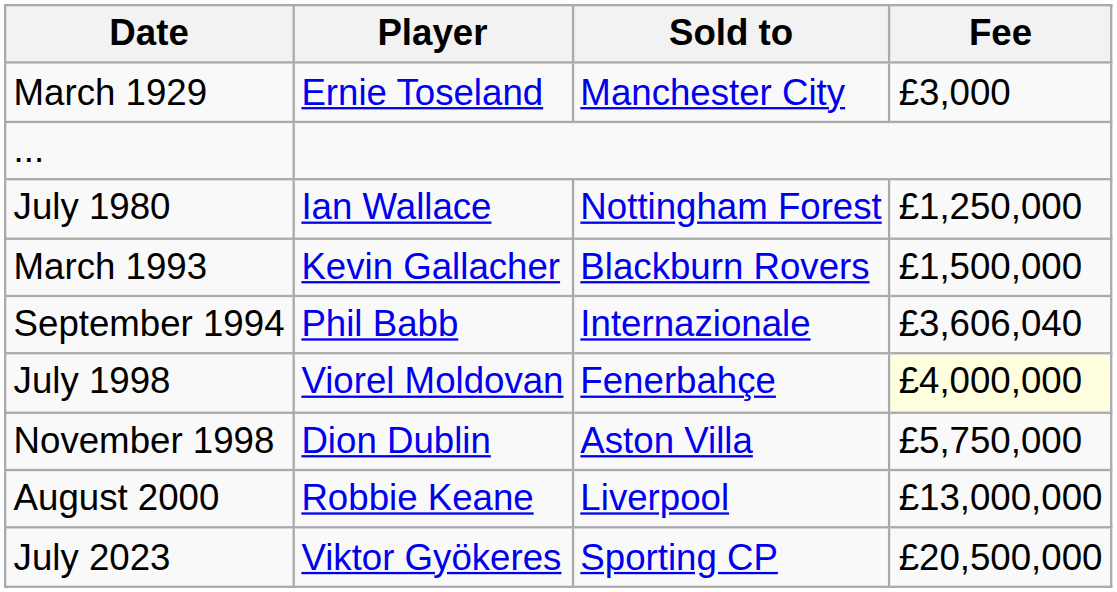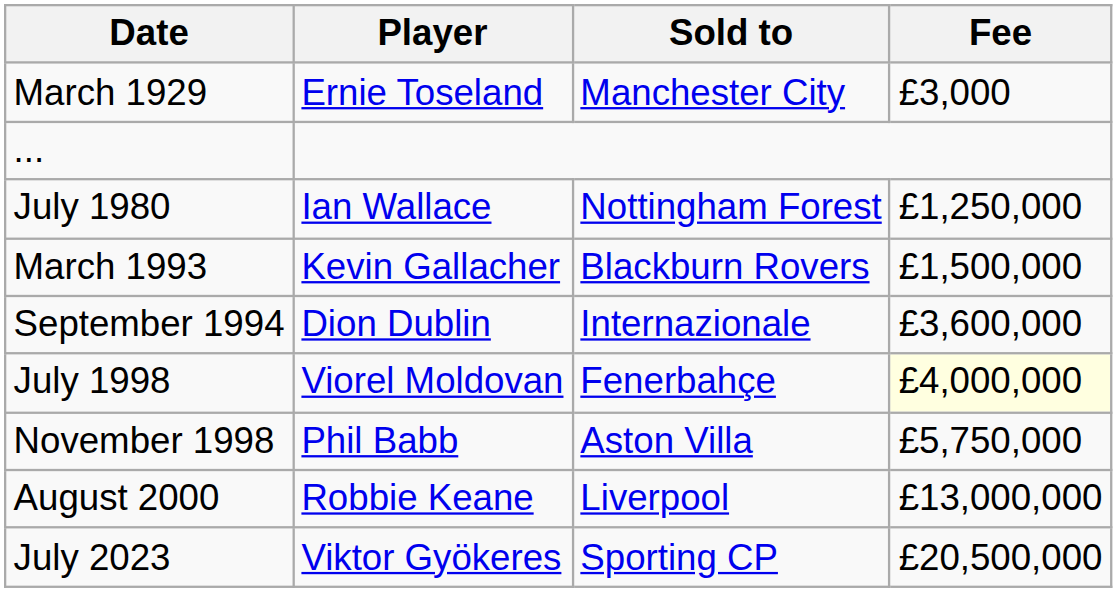 <table class="wikitable">
 <tr>
 <th>Date</th>
 <th>Player</th>
 <th>Sold to</th>
 <th>Fee</th>
 </tr>
 <tr>
 <td>March 1929</td>
 <td> <a href='#'>Ernie Toseland</a></td>
 <td> <a href='#'>Manchester City</a></td>
 <td>£3,000</td>
 </tr>
 <tr>
 <td>...</td>
 </tr>
 <tr>
 <td>July 1980</td>
 <td> <a href='#'>Ian Wallace</a></td>
 <td> <a href='#'>Nottingham Forest</a></td>
 <td>£1,250,000</td>
 </tr>
 <tr>
 <td>March 1993</td>
 <td> <a href='#'>Kevin Gallacher</a></td>
 <td> <a href='#'>Blackburn Rovers</a></td>
 <td>£1,500,000</td>
 </tr>
 <tr>
 <td>September 1994</td>
-<td> <a href='#'>Phil Babb</a></td>
+<td> <a href='#'>Dion Dublin</a></td>
 <td> <a href='#'>Internazionale</a></td>
-<td>£3,606,040</td>
+<td>£3,600,000</td>
 </tr>
 <tr>
 <td>July 1998</td>
 <td> <a href='#'>Viorel Moldovan</a></td>
 <td> <a href='#'>Fenerbahçe</a></td>
 <td style="background: lightyellow;">£4,000,000</td>
 </tr>
 <tr>
 <td>November 1998</td>
-<td> <a href='#'>Dion Dublin</a></td>
+<td> <a href='#'>Phil Babb</a></td>
 <td> <a href='#'>Aston Villa</a></td>
 <td>£5,750,000</td>
 </tr>
 <tr>
 <td>August 2000</td>
 <td> <a href='#'>Robbie Keane</a></td>
 <td> <a href='#'>Liverpool</a></td>
 <td>£13,000,000</td>
 </tr>
 <tr>
 <td>July 2023</td>
 <td> <a href='#'>Viktor Gyökeres</a></td>
 <td> <a href='#'>Sporting CP</a></td>
 <td>£20,500,000</td>
 </tr>
 </table>
